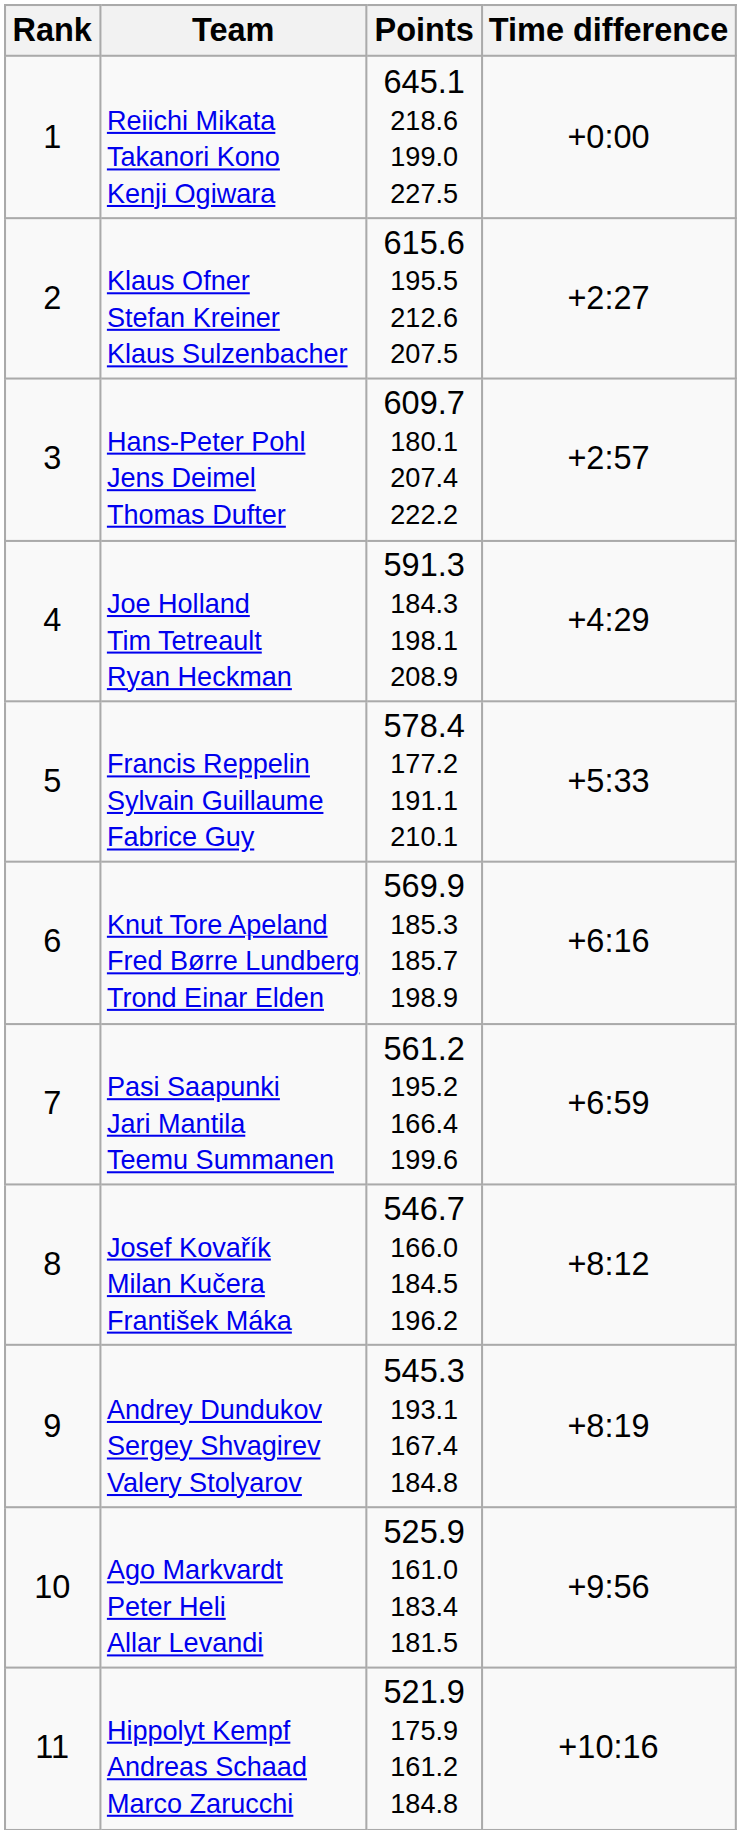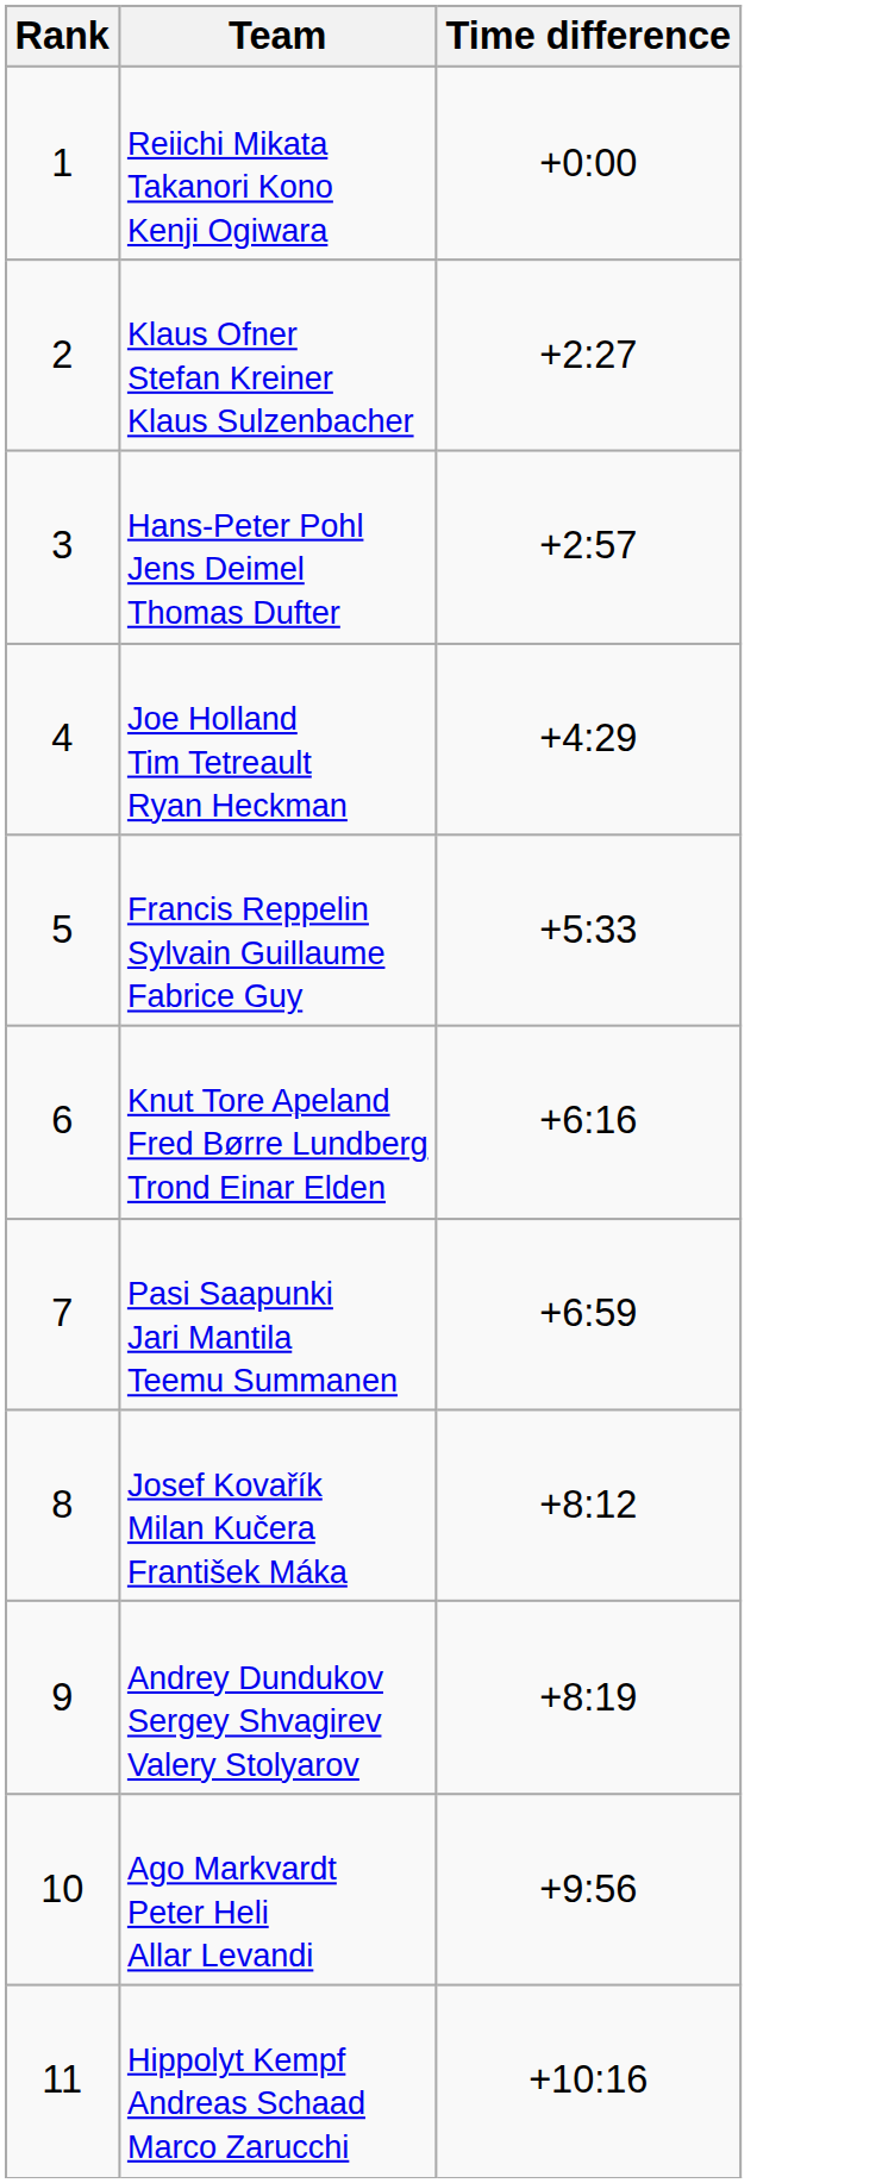 <table class="wikitable sortable" style="text-align:center">
 <tr>
 <th>Rank</th>
 <th>Team</th>
-<th>Points</th>
 <th>Time difference</th>
 </tr>
 <tr>
 <td>1</td>
 <td align=left> <br> <small> <a href='#'>Reiichi Mikata</a> <br> <a href='#'>Takanori Kono</a> <br> <a href='#'>Kenji Ogiwara</a></small></td>
-<td>645.1 <br> <small> 218.6 <br> 199.0 <br> 227.5</small></td>
 <td>+0:00</td>
 </tr>
 <tr>
 <td>2</td>
 <td align=left> <br> <small> <a href='#'>Klaus Ofner</a> <br> <a href='#'>Stefan Kreiner</a> <br> <a href='#'>Klaus Sulzenbacher</a></small></td>
-<td>615.6 <br> <small> 195.5 <br> 212.6 <br> 207.5</small></td>
 <td>+2:27</td>
 </tr>
 <tr>
 <td>3</td>
 <td align=left> <br> <small> <a href='#'>Hans-Peter Pohl</a> <br> <a href='#'>Jens Deimel</a> <br> <a href='#'>Thomas Dufter</a></small></td>
-<td>609.7 <br> <small> 180.1 <br> 207.4 <br> 222.2</small></td>
 <td>+2:57</td>
 </tr>
 <tr>
 <td>4</td>
 <td align=left> <br> <small> <a href='#'>Joe Holland</a> <br> <a href='#'>Tim Tetreault</a> <br> <a href='#'>Ryan Heckman</a></small></td>
-<td>591.3 <br> <small> 184.3 <br> 198.1 <br> 208.9</small></td>
 <td>+4:29</td>
 </tr>
 <tr>
 <td>5</td>
 <td align=left> <br> <small> <a href='#'>Francis Reppelin</a> <br> <a href='#'>Sylvain Guillaume</a> <br> <a href='#'>Fabrice Guy</a></small></td>
-<td>578.4 <br> <small> 177.2 <br> 191.1 <br> 210.1</small></td>
 <td>+5:33</td>
 </tr>
 <tr>
 <td>6</td>
 <td align=left> <br> <small> <a href='#'>Knut Tore Apeland</a> <br> <a href='#'>Fred Børre Lundberg</a> <br> <a href='#'>Trond Einar Elden</a></small></td>
-<td>569.9 <br> <small> 185.3 <br> 185.7 <br> 198.9</small></td>
 <td>+6:16</td>
 </tr>
 <tr>
 <td>7</td>
 <td align=left> <br> <small> <a href='#'>Pasi Saapunki</a> <br> <a href='#'>Jari Mantila</a> <br> <a href='#'>Teemu Summanen</a></small></td>
-<td>561.2 <br> <small> 195.2 <br> 166.4 <br> 199.6</small></td>
 <td>+6:59</td>
 </tr>
 <tr>
 <td>8</td>
 <td align=left> <br> <small> <a href='#'>Josef Kovařík</a> <br> <a href='#'>Milan Kučera</a> <br> <a href='#'>František Máka</a></small></td>
-<td>546.7 <br> <small> 166.0 <br> 184.5 <br> 196.2</small></td>
 <td>+8:12</td>
 </tr>
 <tr>
 <td>9</td>
 <td align=left> <br> <small> <a href='#'>Andrey Dundukov</a> <br> <a href='#'>Sergey Shvagirev</a> <br> <a href='#'>Valery Stolyarov</a></small></td>
-<td>545.3 <br> <small> 193.1 <br> 167.4 <br> 184.8</small></td>
 <td>+8:19</td>
 </tr>
 <tr>
 <td>10</td>
 <td align=left> <br> <small> <a href='#'>Ago Markvardt</a> <br> <a href='#'>Peter Heli</a> <br> <a href='#'>Allar Levandi</a></small></td>
-<td>525.9 <br> <small> 161.0 <br> 183.4 <br> 181.5</small></td>
 <td>+9:56</td>
 </tr>
 <tr>
 <td>11</td>
 <td align=left> <br> <small> <a href='#'>Hippolyt Kempf</a> <br> <a href='#'>Andreas Schaad</a> <br> <a href='#'>Marco Zarucchi</a></small></td>
-<td>521.9 <br> <small> 175.9 <br> 161.2 <br> 184.8</small></td>
 <td>+10:16</td>
 </tr>
 </table>
